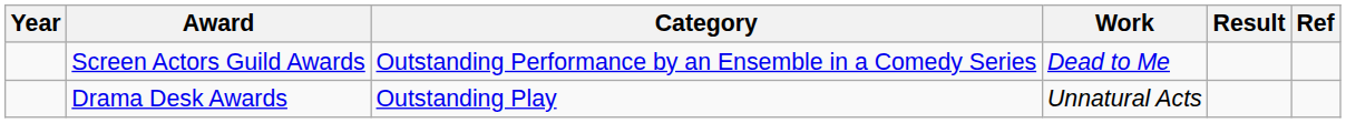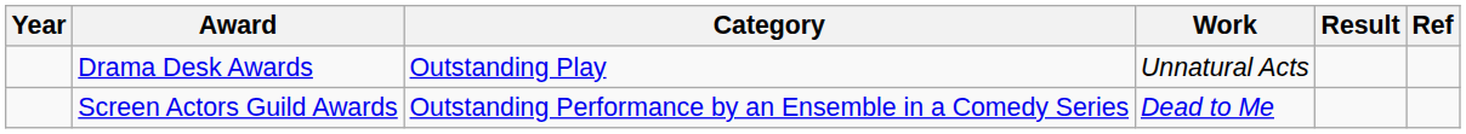 <table class="wikitable sortable">
 <tr>
 <th>Year</th>
 <th>Award</th>
 <th>Category</th>
 <th>Work</th>
 <th>Result</th>
 <th>Ref</th>
 </tr>
 <tr>
 <td></td>
+<td><a href='#'>Drama Desk Awards</a></td>
+<td><a href='#'>Outstanding Play</a></td>
+<td><em>Unnatural Acts</em></td>
+<td></td>
+<td></td>
+</tr>
+<tr>
+<td></td>
 <td><a href='#'>Screen Actors Guild Awards</a></td>
 <td><a href='#'>Outstanding Performance by an Ensemble in a Comedy Series</a></td>
 <td><em><a href='#'>Dead to Me</a></em></td>
 <td></td>
 <td></td>
 </tr>
-<tr>
-<td></td>
-<td><a href='#'>Drama Desk Awards</a></td>
-<td><a href='#'>Outstanding Play</a></td>
-<td><em>Unnatural Acts</em></td>
-<td></td>
-<td></td>
-</tr>
 </table>
